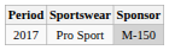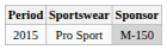 <table class="wikitable" style="text-align: center">
 <tr>
 <th>Period</th>
 <th>Sportswear</th>
 <th>Sponsor</th>
 </tr>
 <tr>
-<td>2017</td>
+<td>2015</td>
 <td> Pro Sport</td>
 <td rowspan=1 style="background: lightgrey;"> M-150</td>
 </tr>
 </table>
